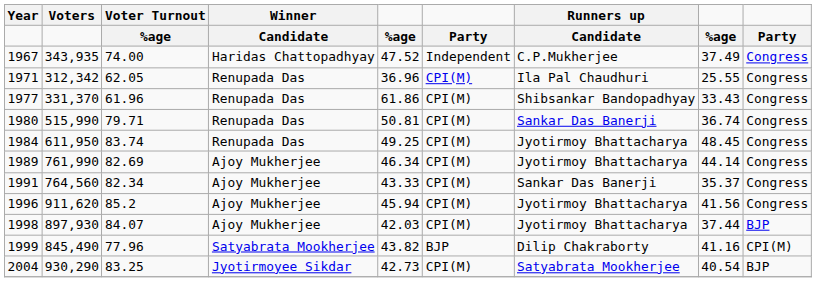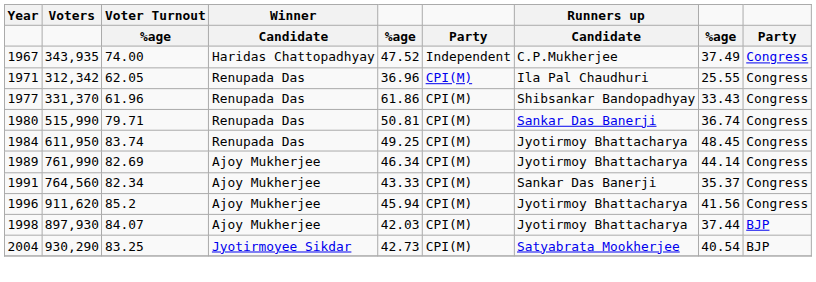 <table class="wikitable sortable">
 <tr>
 <th>Year</th>
 <th>Voters</th>
 <th>Voter Turnout</th>
 <th>Winner</th>
 <td></td>
 <td></td>
 <th>Runners up</th>
 <td></td>
 <td></td>
 </tr>
 <tr>
 <td></td>
 <td></td>
 <th>%age</th>
 <th>Candidate</th>
 <th>%age</th>
 <th>Party</th>
 <th>Candidate</th>
 <th>%age</th>
 <th>Party</th>
 </tr>
 <tr>
 <td>1967</td>
 <td>343,935</td>
 <td>74.00</td>
 <td>Haridas Chattopadhyay</td>
 <td>47.52</td>
 <td>Independent</td>
 <td>C.P.Mukherjee</td>
 <td>37.49</td>
 <td><a href='#'>Congress</a></td>
 </tr>
 <tr>
 <td>1971</td>
 <td>312,342</td>
 <td>62.05</td>
 <td>Renupada Das</td>
 <td>36.96</td>
 <td><a href='#'>CPI(M)</a></td>
 <td>Ila Pal Chaudhuri</td>
 <td>25.55</td>
 <td>Congress</td>
 </tr>
 <tr>
 <td>1977</td>
 <td>331,370</td>
 <td>61.96</td>
 <td>Renupada Das</td>
 <td>61.86</td>
 <td>CPI(M)</td>
 <td>Shibsankar Bandopadhyay</td>
 <td>33.43</td>
 <td>Congress</td>
 </tr>
 <tr>
 <td>1980</td>
 <td>515,990</td>
 <td>79.71</td>
 <td>Renupada Das</td>
 <td>50.81</td>
 <td>CPI(M)</td>
 <td><a href='#'>Sankar Das Banerji</a></td>
 <td>36.74</td>
 <td>Congress</td>
 </tr>
 <tr>
 <td>1984</td>
 <td>611,950</td>
 <td>83.74</td>
 <td>Renupada Das</td>
 <td>49.25</td>
 <td>CPI(M)</td>
 <td>Jyotirmoy Bhattacharya</td>
 <td>48.45</td>
 <td>Congress</td>
 </tr>
 <tr>
 <td>1989</td>
 <td>761,990</td>
 <td>82.69</td>
 <td>Ajoy Mukherjee</td>
 <td>46.34</td>
 <td>CPI(M)</td>
 <td>Jyotirmoy Bhattacharya</td>
 <td>44.14</td>
 <td>Congress</td>
 </tr>
 <tr>
 <td>1991</td>
 <td>764,560</td>
 <td>82.34</td>
 <td>Ajoy Mukherjee</td>
 <td>43.33</td>
 <td>CPI(M)</td>
 <td>Sankar Das Banerji</td>
 <td>35.37</td>
 <td>Congress</td>
 </tr>
 <tr>
 <td>1996</td>
 <td>911,620</td>
 <td>85.2</td>
 <td>Ajoy Mukherjee</td>
 <td>45.94</td>
 <td>CPI(M)</td>
 <td>Jyotirmoy Bhattacharya</td>
 <td>41.56</td>
 <td>Congress</td>
 </tr>
 <tr>
 <td>1998</td>
 <td>897,930</td>
 <td>84.07</td>
 <td>Ajoy Mukherjee</td>
 <td>42.03</td>
 <td>CPI(M)</td>
 <td>Jyotirmoy Bhattacharya</td>
 <td>37.44</td>
 <td><a href='#'>BJP</a></td>
 </tr>
 <tr>
-<td>1999</td>
-<td>845,490</td>
-<td>77.96</td>
-<td><a href='#'>Satyabrata Mookherjee</a></td>
-<td>43.82</td>
-<td>BJP</td>
-<td>Dilip Chakraborty</td>
-<td>41.16</td>
-<td>CPI(M)</td>
-</tr>
-<tr>
 <td>2004</td>
 <td>930,290</td>
 <td>83.25</td>
 <td><a href='#'>Jyotirmoyee Sikdar</a></td>
 <td>42.73</td>
 <td>CPI(M)</td>
 <td><a href='#'>Satyabrata Mookherjee</a></td>
 <td>40.54</td>
 <td>BJP</td>
 </tr>
 <tr>
 </tr>
 </table>
